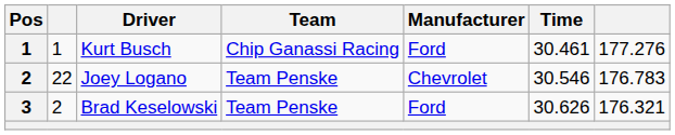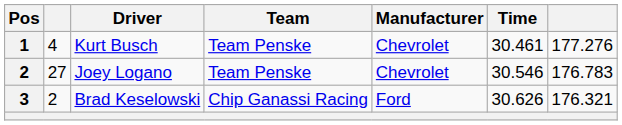 <table class="wikitable" style="font-size:95%">
 <tr>
 <th>Pos</th>
 <th></th>
 <th>Driver</th>
 <th>Team</th>
 <th>Manufacturer</th>
 <th>Time</th>
 <th></th>
 </tr>
 <tr>
 <th>1</th>
-<td>1</td>
+<td>4</td>
 <td><a href='#'>Kurt Busch</a></td>
-<td><a href='#'>Chip Ganassi Racing</a></td>
-<td><a href='#'>Ford</a></td>
+<td><a href='#'>Team Penske</a></td>
+<td><a href='#'>Chevrolet</a></td>
 <td>30.461</td>
 <td>177.276</td>
 </tr>
 <tr>
 <th>2</th>
-<td>22</td>
+<td>27</td>
 <td><a href='#'>Joey Logano</a></td>
 <td><a href='#'>Team Penske</a></td>
 <td><a href='#'>Chevrolet</a></td>
 <td>30.546</td>
 <td>176.783</td>
 </tr>
 <tr>
 <th>3</th>
 <td>2</td>
 <td><a href='#'>Brad Keselowski</a></td>
-<td><a href='#'>Team Penske</a></td>
+<td><a href='#'>Chip Ganassi Racing</a></td>
 <td><a href='#'>Ford</a></td>
 <td>30.626</td>
 <td>176.321</td>
 </tr>
 <tr>
 <th colspan="7"></th>
 </tr>
 </table>
